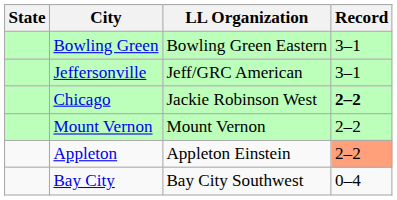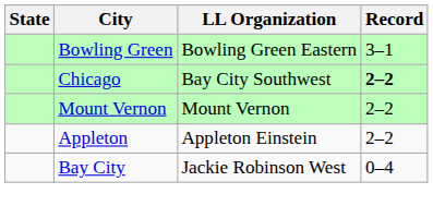 <table class="wikitable">
 <tr>
 <th>State</th>
 <th>City</th>
 <th>LL Organization</th>
 <th>Record</th>
 </tr>
 <tr style="background:#bfb;">
 <td><strong></strong></td>
 <td><a href='#'>Bowling Green</a></td>
 <td>Bowling Green Eastern</td>
 <td>3–1</td>
 </tr>
 <tr style="background:#bfb;">
 <td><strong></strong></td>
-<td><a href='#'>Jeffersonville</a></td>
-<td>Jeff/GRC American</td>
-<td>3–1</td>
-</tr>
-<tr style="background:#bfb;">
-<td><strong></strong></td>
 <td><a href='#'>Chicago</a></td>
-<td>Jackie Robinson West</td>
+<td>Bay City Southwest</td>
 <td><strong>2–2</strong></td>
 </tr>
 <tr style="background:#bfb;">
 <td><strong></strong></td>
 <td><a href='#'>Mount Vernon</a></td>
 <td>Mount Vernon</td>
 <td>2–2</td>
 </tr>
 <tr>
 <td><strong></strong></td>
 <td><a href='#'>Appleton</a></td>
 <td>Appleton Einstein</td>
-<td style="background: lightsalmon;">2–2</td>
+<td>2–2</td>
 </tr>
 <tr>
 <td><strong></strong></td>
 <td><a href='#'>Bay City</a></td>
-<td>Bay City Southwest</td>
+<td>Jackie Robinson West</td>
 <td>0–4</td>
 </tr>
 </table>
